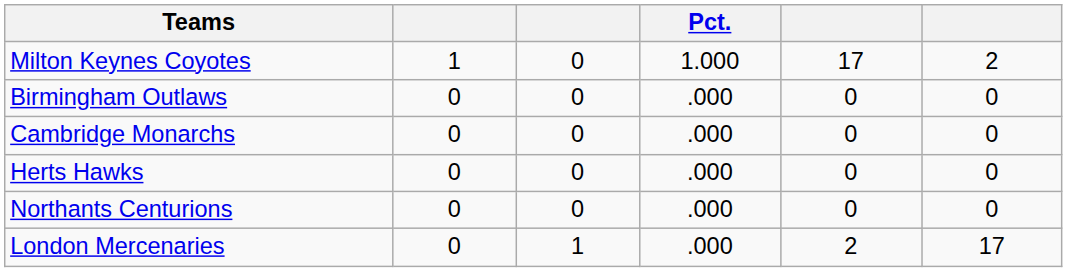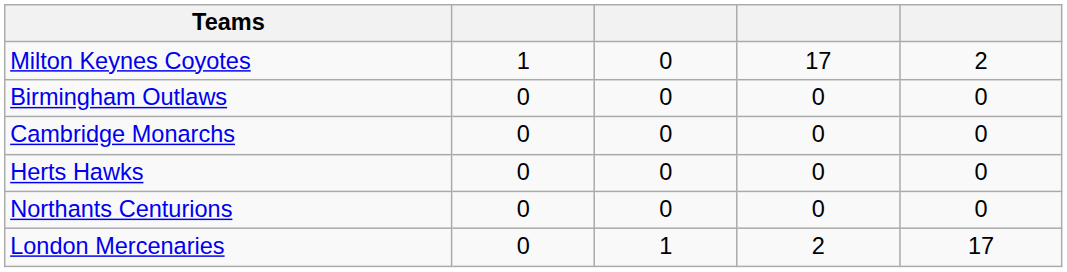 <table class="wikitable sortable" width="57%" style="text-align:center;">
 <tr>
 <th width="22%">Teams</th>
 <th width="7%"></th>
 <th width="7%"></th>
-<th width="8%"><a href='#'>Pct.</a></th>
 <th width="8%"></th>
 <th width="8%"></th>
 </tr>
 <tr>
 <td align=left><a href='#'>Milton Keynes Coyotes</a></td>
 <td>1</td>
 <td>0</td>
-<td>1.000</td>
 <td>17</td>
 <td>2</td>
 </tr>
 <tr>
 <td align=left><a href='#'>Birmingham Outlaws</a></td>
 <td>0</td>
 <td>0</td>
-<td>.000</td>
 <td>0</td>
 <td>0</td>
 </tr>
 <tr>
 <td align=left><a href='#'>Cambridge Monarchs</a></td>
 <td>0</td>
 <td>0</td>
-<td>.000</td>
 <td>0</td>
 <td>0</td>
 </tr>
 <tr>
 <td align=left><a href='#'>Herts Hawks</a></td>
 <td>0</td>
 <td>0</td>
-<td>.000</td>
 <td>0</td>
 <td>0</td>
 </tr>
 <tr>
 <td align=left><a href='#'>Northants Centurions</a></td>
 <td>0</td>
 <td>0</td>
-<td>.000</td>
 <td>0</td>
 <td>0</td>
 </tr>
 <tr>
 <td align=left><a href='#'>London Mercenaries</a></td>
 <td>0</td>
 <td>1</td>
-<td>.000</td>
 <td>2</td>
 <td>17</td>
 </tr>
 </table>
